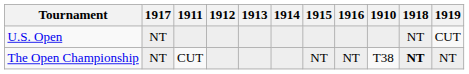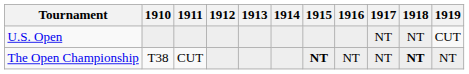 <table class="wikitable" style="font-size:95%;text-align:center;">
 <tr>
 <th>Tournament</th>
-<th>1917</th>
+<th>1910</th>
 <th>1911</th>
 <th>1912</th>
 <th>1913</th>
 <th>1914</th>
 <th>1915</th>
 <th>1916</th>
-<th>1910</th>
+<th>1917</th>
 <th>1918</th>
 <th>1919</th>
 </tr>
 <tr>
 <td align=left><a href='#'>U.S. Open</a></td>
-<td style="background:#eee;">NT</td>
 <td style="background:#eee;"></td>
 <td style="background:#eee;"></td>
 <td style="background:#eee;"></td>
 <td style="background:#eee;"></td>
 <td style="background:#eee;"></td>
 <td style="background:#eee;"></td>
 <td style="background:#eee;"></td>
 <td style="background:#eee;">NT</td>
+<td style="background:#eee;">NT</td>
 <td>CUT</td>
 </tr>
 <tr>
 <td align=left><a href='#'>The Open Championship</a></td>
-<td style="background:#eee;">NT</td>
+<td>T38</td>
 <td>CUT</td>
 <td style="background:#eee;"></td>
 <td style="background:#eee;"></td>
 <td style="background:#eee;"></td>
+<td style="background:#eee;"><strong>NT</strong></td>
 <td style="background:#eee;">NT</td>
 <td style="background:#eee;">NT</td>
-<td>T38</td>
 <td style="background:#eee;"><strong>NT</strong></td>
 <td style="background:#eee;">NT</td>
 </tr>
 </table>
